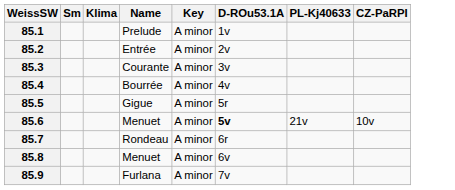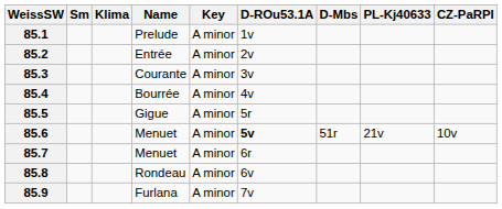 <table border="1" class="wikitable sortable">
 <tr>
 <th data-sort-type="number">WeissSW</th>
 <th>Sm</th>
 <th>Klima</th>
 <th class="unsortable">Name</th>
 <th class="unsortable">Key</th>
 <th>D-ROu53.1A</th>
+<th>D-Mbs</th>
 <th>PL-Kj40633</th>
 <th>CZ-PaRPI</th>
 </tr>
 <tr>
 <th data-sort-value="1">85.1</th>
 <td></td>
 <td></td>
 <td>Prelude</td>
 <td>A minor</td>
 <td>1v</td>
 <td></td>
 <td></td>
+<td></td>
 </tr>
 <tr>
 <th data-sort-value="2">85.2</th>
 <td></td>
 <td></td>
 <td>Entrée</td>
 <td>A minor</td>
 <td>2v</td>
+<td></td>
 <td></td>
 <td></td>
 </tr>
 <tr>
 <th data-sort-value="3">85.3</th>
 <td></td>
 <td></td>
 <td>Courante</td>
 <td>A minor</td>
 <td>3v</td>
 <td></td>
 <td></td>
+<td></td>
 </tr>
 <tr>
 <th data-sort-value="4">85.4</th>
 <td></td>
 <td></td>
 <td>Bourrée</td>
 <td>A minor</td>
 <td>4v</td>
+<td></td>
 <td></td>
 <td></td>
 </tr>
 <tr>
 <th data-sort-value="5">85.5</th>
 <td></td>
 <td></td>
 <td>Gigue</td>
 <td>A minor</td>
 <td>5r</td>
 <td></td>
 <td></td>
+<td></td>
 </tr>
 <tr>
 <th data-sort-value="6">85.6</th>
 <td></td>
 <td></td>
 <td>Menuet</td>
 <td>A minor</td>
 <td><strong>5v</strong></td>
+<td>51r</td>
 <td>21v</td>
 <td>10v</td>
 </tr>
 <tr>
 <th data-sort-value="7">85.7</th>
 <td></td>
 <td></td>
-<td>Rondeau</td>
+<td>Menuet</td>
 <td>A minor</td>
 <td>6r</td>
+<td></td>
 <td></td>
 <td></td>
 </tr>
 <tr>
 <th data-sort-value="8">85.8</th>
 <td></td>
 <td></td>
-<td>Menuet</td>
+<td>Rondeau</td>
 <td>A minor</td>
 <td>6v</td>
+<td></td>
 <td></td>
 <td></td>
 </tr>
 <tr>
 <th data-sort-value="9">85.9</th>
 <td></td>
 <td></td>
 <td>Furlana</td>
 <td>A minor</td>
 <td>7v</td>
 <td></td>
 <td></td>
+<td></td>
 </tr>
 </table>
